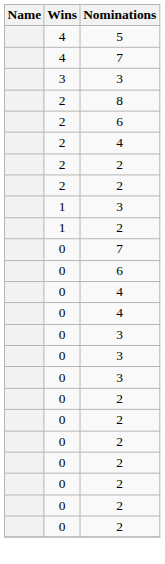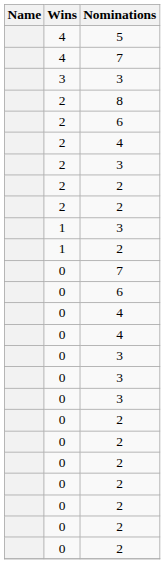 <table class="wikitable sortable plainrowheaders" style="text-align: center">
 <tr>
 <th scope=col>Name</th>
 <th scope=col data-sort-type="number">Wins</th>
 <th scope=col data-sort-type="number">Nominations</th>
 </tr>
 <tr>
 <th scope="row"></th>
 <td>4</td>
 <td>5</td>
 </tr>
 <tr>
 <th scope="row"></th>
 <td>4</td>
 <td>7</td>
 </tr>
 <tr>
 <th scope="row"></th>
 <td>3</td>
 <td>3</td>
 </tr>
 <tr>
 <th scope="row"></th>
 <td>2</td>
 <td>8</td>
 </tr>
 <tr>
 <th scope="row"></th>
 <td>2</td>
 <td>6</td>
 </tr>
 <tr>
 <th scope="row"></th>
 <td>2</td>
 <td>4</td>
+</tr>
+<tr>
+<th scope="row"></th>
+<td>2</td>
+<td>3</td>
 </tr>
 <tr>
 <th scope="row"></th>
 <td>2</td>
 <td>2</td>
 </tr>
 <tr>
 <th scope="row"></th>
 <td>2</td>
 <td>2</td>
 </tr>
 <tr>
 <th scope="row"></th>
 <td>1</td>
 <td>3</td>
 </tr>
 <tr>
 <th scope="row"></th>
 <td>1</td>
 <td>2</td>
 </tr>
 <tr>
 <th scope="row"></th>
 <td>0</td>
 <td>7</td>
 </tr>
 <tr>
 <th scope="row"></th>
 <td>0</td>
 <td>6</td>
 </tr>
 <tr>
 <th scope="row"></th>
 <td>0</td>
 <td>4</td>
 </tr>
 <tr>
 <th scope="row"></th>
 <td>0</td>
 <td>4</td>
 </tr>
 <tr>
 <th scope="row"></th>
 <td>0</td>
 <td>3</td>
 </tr>
 <tr>
 <th scope="row"></th>
 <td>0</td>
 <td>3</td>
 </tr>
 <tr>
 <th scope="row"></th>
 <td>0</td>
 <td>3</td>
 </tr>
 <tr>
 <th scope="row"></th>
 <td>0</td>
 <td>2</td>
 </tr>
 <tr>
 <th scope="row"></th>
 <td>0</td>
 <td>2</td>
 </tr>
 <tr>
 <th scope="row"></th>
 <td>0</td>
 <td>2</td>
 </tr>
 <tr>
 <th scope="row"></th>
 <td>0</td>
 <td>2</td>
 </tr>
 <tr>
 <th scope="row"></th>
 <td>0</td>
 <td>2</td>
 </tr>
 <tr>
 <th scope="row"></th>
 <td>0</td>
 <td>2</td>
 </tr>
 <tr>
 <th scope="row"></th>
 <td>0</td>
 <td>2</td>
 </tr>
 <tr>
 </tr>
 </table>
